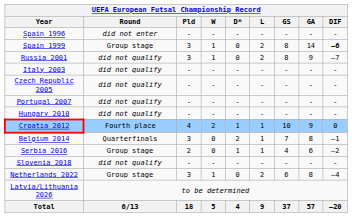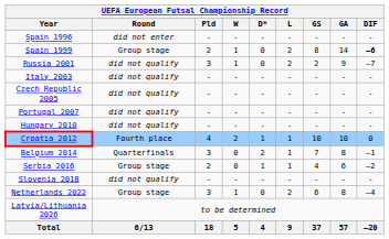 <table class="wikitable" style="text-align: center;font-size:90%;">
 <tr>
 <th colspan=9><a href='#'>UEFA European Futsal Championship Record</a></th>
 </tr>
 <tr>
 <th width=125>Year</th>
 <th width=150>Round</th>
 <th width=35>Pld</th>
 <th width=35>W</th>
 <th width=35>D*</th>
 <th width=35>L</th>
 <th width=35>GS</th>
 <th width=35>GA</th>
 <th width=35>DIF</th>
 </tr>
 <tr>
 <td><a href='#'>Spain 1996</a></td>
 <td><em>did not enter</em></td>
 <td>-</td>
 <td>-</td>
 <td>-</td>
 <td>-</td>
 <td>-</td>
 <td>-</td>
 <td>-</td>
 </tr>
 <tr>
 <td><a href='#'>Spain 1999</a></td>
 <td>Group stage</td>
-<td>3</td>
+<td>2</td>
 <td>1</td>
 <td>0</td>
 <td>2</td>
 <td>8</td>
 <td>14</td>
 <td><strong>–6</strong></td>
 </tr>
 <tr>
 <td><a href='#'>Russia 2001</a></td>
 <td><em>did not qualify</em></td>
 <td>3</td>
 <td>1</td>
 <td>0</td>
 <td>2</td>
-<td>8</td>
+<td>2</td>
 <td>9</td>
 <td>–7</td>
 </tr>
 <tr>
 <td><a href='#'>Italy 2003</a></td>
 <td><em>did not qualify</em></td>
 <td>-</td>
 <td>-</td>
 <td>-</td>
 <td>-</td>
 <td>-</td>
 <td>-</td>
 <td>-</td>
 </tr>
 <tr>
 <td><a href='#'>Czech Republic 2005</a></td>
 <td><em>did not qualify</em></td>
 <td>-</td>
 <td>-</td>
 <td>-</td>
 <td>-</td>
 <td>-</td>
 <td>-</td>
 <td>-</td>
 </tr>
 <tr>
 <td><a href='#'>Portugal 2007</a></td>
 <td><em>did not qualify</em></td>
 <td>-</td>
 <td>-</td>
 <td>-</td>
 <td>-</td>
 <td>-</td>
 <td>-</td>
 <td>-</td>
 </tr>
 <tr>
 <td><a href='#'>Hungary 2010</a></td>
 <td><em>did not qualify</em></td>
 <td>-</td>
 <td>-</td>
 <td>-</td>
 <td>-</td>
 <td>-</td>
 <td>-</td>
 <td>-</td>
 </tr>
 <tr style="background:#9acdff;">
 <td style="border: 3px solid red"><a href='#'>Croatia 2012</a></td>
 <td>Fourth place</td>
 <td>4</td>
 <td>2</td>
 <td>1</td>
 <td>1</td>
 <td>10</td>
-<td>9</td>
+<td>10</td>
 <td>0</td>
 </tr>
 <tr>
 <td><a href='#'>Belgium 2014</a></td>
 <td>Quarterfinals</td>
 <td>3</td>
 <td>0</td>
 <td>2</td>
 <td>1</td>
 <td>7</td>
 <td>8</td>
 <td>–1</td>
 </tr>
 <tr>
 <td><a href='#'>Serbia 2016</a></td>
 <td>Group stage</td>
 <td>2</td>
 <td>0</td>
 <td>1</td>
 <td>1</td>
 <td>4</td>
 <td>6</td>
 <td>–2</td>
 </tr>
 <tr>
 <td><a href='#'>Slovenia 2018</a></td>
 <td><em>did not qualify</em></td>
 <td>-</td>
 <td>-</td>
 <td>-</td>
 <td>-</td>
 <td>-</td>
 <td>-</td>
 <td>-</td>
 </tr>
 <tr>
 <td><a href='#'>Netherlands 2022</a></td>
 <td>Group stage</td>
 <td>3</td>
 <td>1</td>
 <td>0</td>
 <td>2</td>
 <td>6</td>
 <td>8</td>
 <td>–4</td>
 </tr>
 <tr>
 <td><a href='#'>Latvia/Lithuania 2026</a></td>
 <td colspan=8><em>to be determined</em></td>
 </tr>
 <tr>
 <th><strong>Total</strong></th>
 <th>6/13</th>
 <th>18</th>
 <th>5</th>
 <th>4</th>
 <th>9</th>
 <th>37</th>
 <th>57</th>
 <th>–20</th>
 </tr>
 </table>
